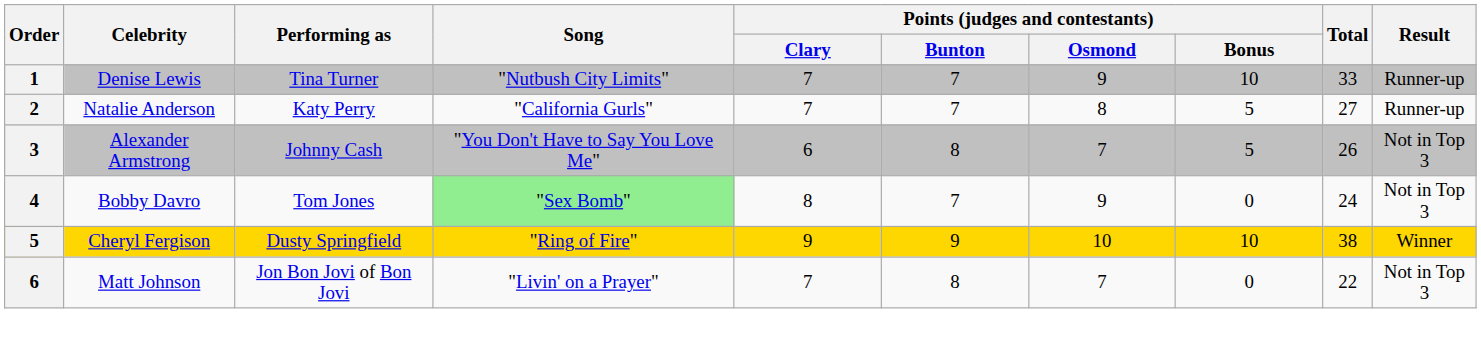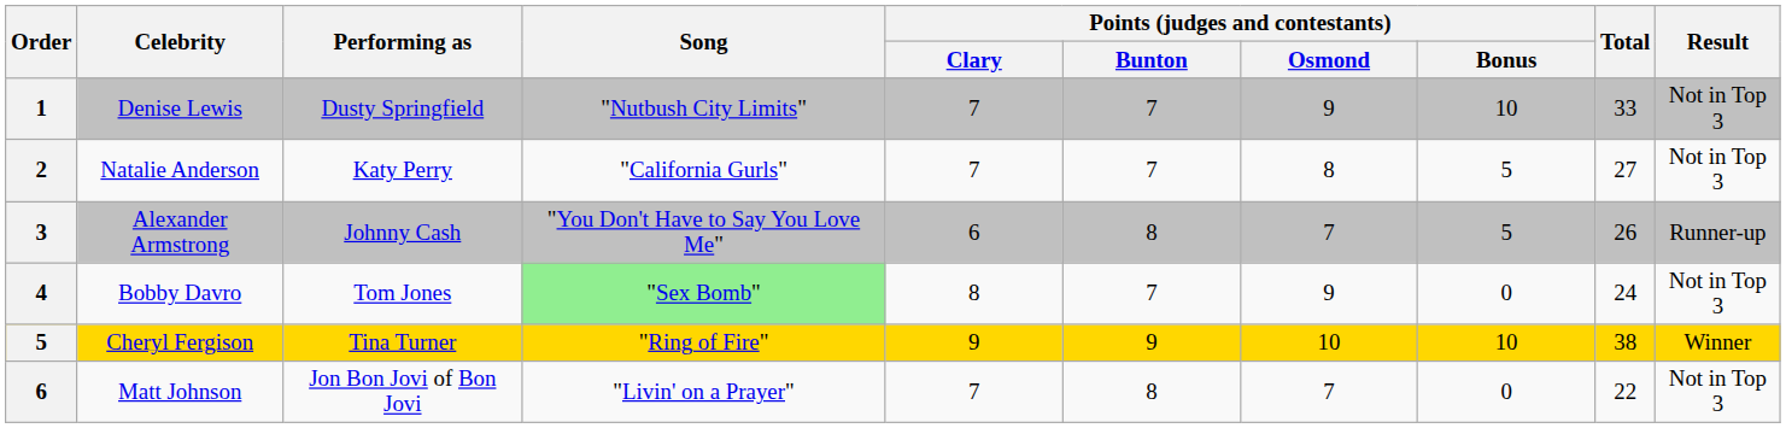 <table class="wikitable plainrowheaders" style="text-align:center;">
 <tr>
 <th rowspan="2">Order</th>
 <th rowspan="2">Celebrity</th>
 <th rowspan="2">Performing as</th>
 <th rowspan="2">Song</th>
 <th colspan="4" style="width:40%;">Points (judges and contestants)</th>
 <th rowspan="2">Total</th>
 <th rowspan="2">Result</th>
 </tr>
 <tr>
 <th style="width:10%;"><a href='#'>Clary</a></th>
 <th style="width:10%;"><a href='#'>Bunton</a></th>
 <th style="width:10%;"><a href='#'>Osmond</a></th>
 <th style="width:10%;">Bonus</th>
 </tr>
 <tr bgcolor="silver">
 <th scope="row">1</th>
 <td><a href='#'>Denise Lewis</a></td>
-<td><a href='#'>Tina Turner</a></td>
+<td><a href='#'>Dusty Springfield</a></td>
 <td>"<a href='#'>Nutbush City Limits</a>"</td>
 <td>7</td>
 <td>7</td>
 <td>9</td>
 <td>10</td>
 <td>33</td>
-<td>Runner-up</td>
+<td>Not in Top 3</td>
 </tr>
 <tr>
 <th scope="row">2</th>
 <td><a href='#'>Natalie Anderson</a></td>
 <td><a href='#'>Katy Perry</a></td>
 <td>"<a href='#'>California Gurls</a>"</td>
 <td>7</td>
 <td>7</td>
 <td>8</td>
 <td>5</td>
 <td>27</td>
-<td>Runner-up</td>
+<td>Not in Top 3</td>
 </tr>
 <tr bgcolor="silver">
 <th scope="row">3</th>
 <td><a href='#'>Alexander Armstrong</a></td>
 <td><a href='#'>Johnny Cash</a></td>
 <td>"<a href='#'>You Don't Have to Say You Love Me</a>"</td>
 <td>6</td>
 <td>8</td>
 <td>7</td>
 <td>5</td>
 <td>26</td>
-<td>Not in Top 3</td>
+<td>Runner-up</td>
 </tr>
 <tr>
 <th scope="row">4</th>
 <td><a href='#'>Bobby Davro</a></td>
 <td><a href='#'>Tom Jones</a></td>
 <td style="background: lightgreen;">"<a href='#'>Sex Bomb</a>"</td>
 <td>8</td>
 <td>7</td>
 <td>9</td>
 <td>0</td>
 <td>24</td>
 <td>Not in Top 3</td>
 </tr>
 <tr bgcolor="gold">
 <th scope="row">5</th>
 <td><a href='#'>Cheryl Fergison</a></td>
-<td><a href='#'>Dusty Springfield</a></td>
+<td><a href='#'>Tina Turner</a></td>
 <td>"<a href='#'>Ring of Fire</a>"</td>
 <td>9</td>
 <td>9</td>
 <td>10</td>
 <td>10</td>
 <td>38</td>
 <td>Winner</td>
 </tr>
 <tr>
 <th scope="row">6</th>
 <td><a href='#'>Matt Johnson</a></td>
 <td><a href='#'>Jon Bon Jovi</a> of <a href='#'>Bon Jovi</a></td>
 <td>"<a href='#'>Livin' on a Prayer</a>"</td>
 <td>7</td>
 <td>8</td>
 <td>7</td>
 <td>0</td>
 <td>22</td>
 <td>Not in Top 3</td>
 </tr>
 </table>
